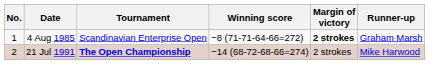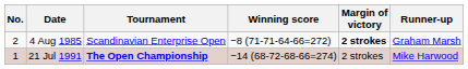 <table class="wikitable" style="font-size:95%">
 <tr>
 <th>No.</th>
 <th>Date</th>
 <th>Tournament</th>
 <th>Winning score</th>
 <th>Margin of<br>victory</th>
 <th>Runner-up</th>
 </tr>
 <tr>
-<td align=center>1</td>
+<td align=center>2</td>
 <td align=right>4 Aug <a href='#'>1985</a></td>
 <td><a href='#'>Scandinavian Enterprise Open</a></td>
 <td>−8 (71-71-64-66=272)</td>
 <td><strong>2 strokes</strong></td>
 <td> <a href='#'>Graham Marsh</a></td>
 </tr>
 <tr style="background:#e5d1cb;">
-<td align=center>2</td>
+<td align=center>1</td>
 <td align=right>21 Jul <a href='#'>1991</a></td>
 <td><strong><a href='#'>The Open Championship</a></strong></td>
 <td>−14 (68-72-68-66=274)</td>
 <td>2 strokes</td>
 <td> <a href='#'>Mike Harwood</a></td>
 </tr>
 </table>
